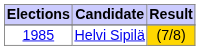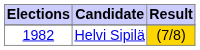 <table class="toccolours" border=1 cellspacing=0 cellpadding=2 style="text-align:center; border-collapse:collapse;">
 <tr style="background:#ccccff">
 <th>Elections</th>
 <th>Candidate</th>
 <th>Result</th>
 </tr>
 <tr style="background:#ccccff">
 </tr>
 <tr>
-<td><a href='#'>1985</a></td>
+<td><a href='#'>1982</a></td>
 <td rowspan=1><a href='#'>Helvi Sipilä</a></td>
 <td style="background: gold;">(7/8)</td>
 </tr>
 </table>
